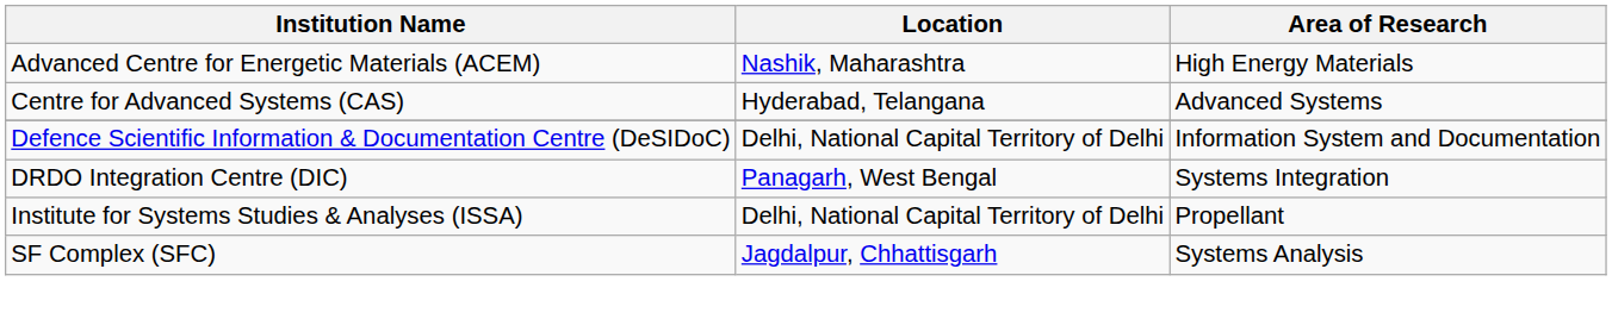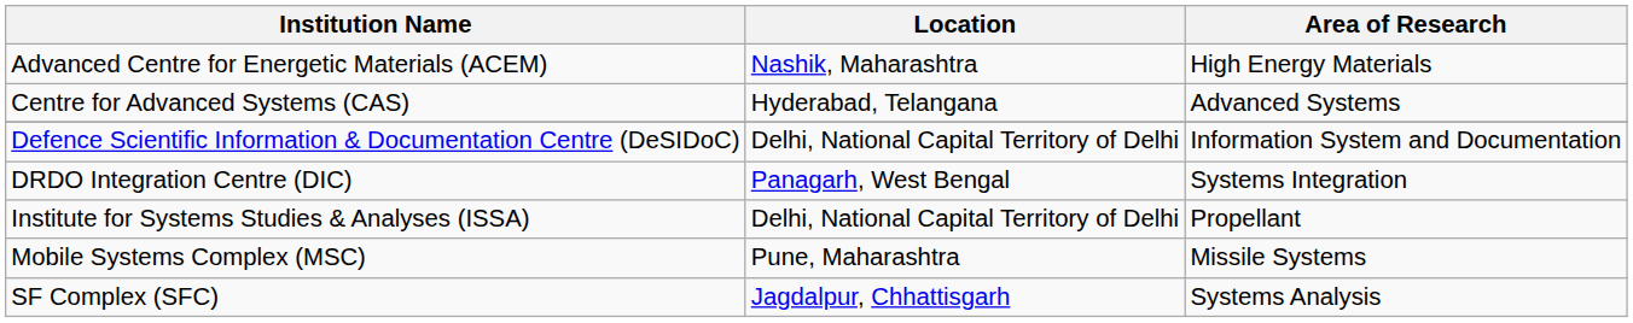 <table class="wikitable">
 <tr>
 <th>Institution Name</th>
 <th>Location</th>
 <th>Area of Research</th>
 </tr>
 <tr>
 <td>Advanced Centre for Energetic Materials (ACEM)</td>
 <td><a href='#'>Nashik</a>, Maharashtra</td>
 <td>High Energy Materials</td>
 </tr>
 <tr>
 <td>Centre for Advanced Systems (CAS)</td>
 <td>Hyderabad, Telangana</td>
 <td>Advanced Systems</td>
 </tr>
 <tr>
 </tr>
 <tr>
 <td><a href='#'>Defence Scientific Information & Documentation Centre</a> (DeSIDoC)</td>
 <td>Delhi, National Capital Territory of Delhi</td>
 <td>Information System and Documentation</td>
 </tr>
 <tr>
 <td>DRDO Integration Centre (DIC)</td>
 <td><a href='#'>Panagarh</a>, West Bengal</td>
 <td>Systems Integration</td>
 </tr>
 <tr>
 <td>Institute for Systems Studies & Analyses (ISSA)</td>
 <td>Delhi, National Capital Territory of Delhi</td>
 <td>Propellant</td>
 </tr>
 <tr>
+<td>Mobile Systems Complex (MSC)</td>
+<td>Pune, Maharashtra</td>
+<td>Missile Systems</td>
+</tr>
+<tr>
 <td>SF Complex (SFC)</td>
 <td><a href='#'>Jagdalpur</a>, <a href='#'>Chhattisgarh</a></td>
 <td>Systems Analysis</td>
 </tr>
 </table>
